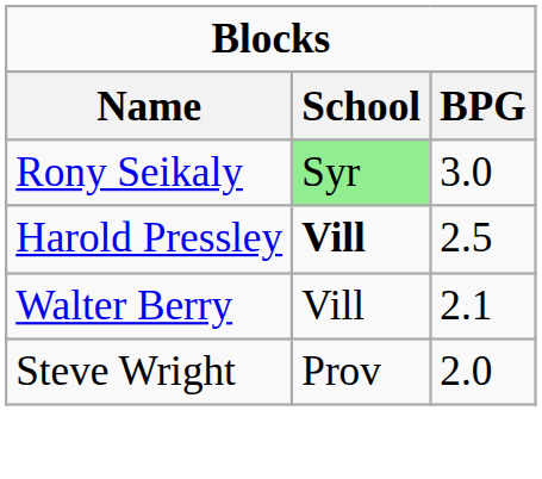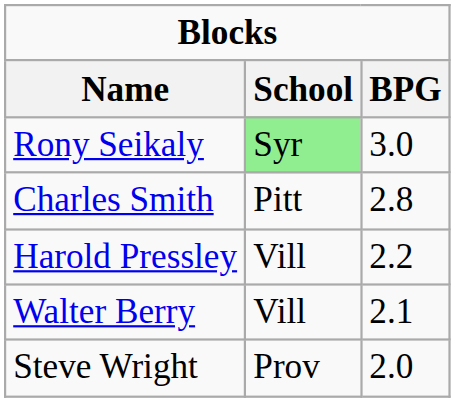 <table class="wikitable">
 <tr>
 <td colspan=3 style="text-align:center;"><strong>Blocks</strong></td>
 </tr>
 <tr>
 <th>Name</th>
 <th>School</th>
 <th>BPG</th>
 </tr>
 <tr>
 <td><a href='#'>Rony Seikaly</a></td>
 <td style="background: lightgreen;">Syr</td>
 <td>3.0</td>
 </tr>
 <tr>
+<td><a href='#'>Charles Smith</a></td>
+<td>Pitt</td>
+<td>2.8</td>
+</tr>
+<tr>
 <td><a href='#'>Harold Pressley</a></td>
-<td><strong>Vill</strong></td>
-<td>2.5</td>
+<td>Vill</td>
+<td>2.2</td>
 </tr>
 <tr>
 <td><a href='#'>Walter Berry</a></td>
 <td>Vill</td>
 <td>2.1</td>
 </tr>
 <tr>
 <td>Steve Wright</td>
 <td>Prov</td>
 <td>2.0</td>
 </tr>
 </table>
